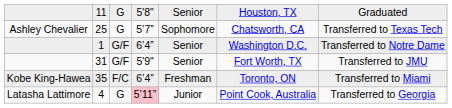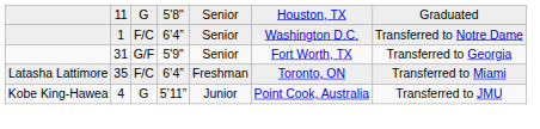 <table class="wikitable sortable" border="1">
 <tr align="center" style="background:#eeeeee;">
 <td></td>
 <td>11</td>
 <td>G</td>
 <td>5'8"</td>
 <td>Senior</td>
 <td><a href='#'>Houston, TX</a></td>
 <td>Graduated</td>
 </tr>
-<tr align="center">
-<td>Ashley Chevalier</td>
-<td>25</td>
-<td>G</td>
-<td>5’7”</td>
-<td>Sophomore</td>
-<td><a href='#'>Chatsworth, CA</a></td>
-<td>Transferred to <a href='#'>Texas Tech</a></td>
-</tr>
 <tr align="center" style="background:#eeeeee;">
 <td></td>
 <td>1</td>
-<td>G/F</td>
+<td>F/C</td>
 <td>6’4”</td>
 <td>Senior</td>
 <td><a href='#'>Washington D.C.</a></td>
 <td>Transferred to <a href='#'>Notre Dame</a></td>
 </tr>
 <tr align="center">
 <td></td>
 <td>31</td>
 <td>G/F</td>
 <td>5'9"</td>
 <td>Senior</td>
 <td><a href='#'>Fort Worth, TX</a></td>
-<td>Transferred to <a href='#'>JMU</a></td>
+<td>Transferred to <a href='#'>Georgia</a></td>
 </tr>
 <tr align="center" style="background:#eeeeee;">
-<td>Kobe King-Hawea</td>
+<td>Latasha Lattimore</td>
 <td>35</td>
 <td>F/C</td>
 <td>6’4”</td>
 <td>Freshman</td>
 <td><a href='#'>Toronto, ON</a></td>
 <td>Transferred to <a href='#'>Miami</a></td>
 </tr>
 <tr align="center">
-<td>Latasha Lattimore</td>
+<td>Kobe King-Hawea</td>
 <td>4</td>
 <td>G</td>
-<td style="background: pink;">5’11”</td>
+<td>5’11”</td>
 <td>Junior</td>
 <td><a href='#'>Point Cook, Australia</a></td>
-<td>Transferred to <a href='#'>Georgia</a></td>
+<td>Transferred to <a href='#'>JMU</a></td>
 </tr>
 </table>
